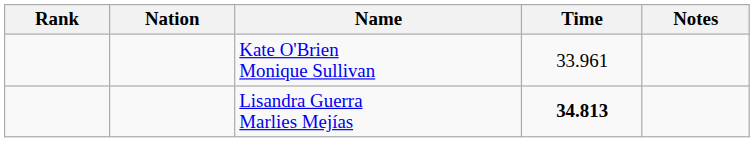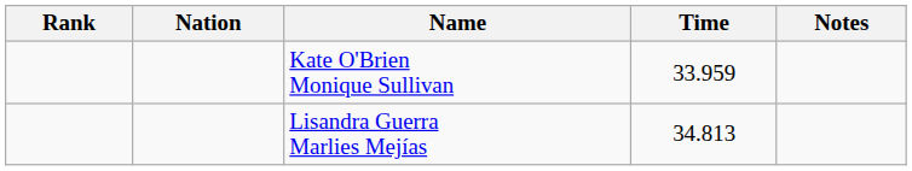 <table class="wikitable sortable" style="text-align:center"  width=50%>
 <tr>
 <th>Rank</th>
 <th>Nation</th>
 <th>Name</th>
 <th>Time</th>
 <th>Notes</th>
 </tr>
 <tr>
 <td></td>
 <td align=left></td>
 <td align=left><a href='#'>Kate O'Brien</a><br><a href='#'>Monique Sullivan</a></td>
-<td>33.961</td>
+<td>33.959</td>
 <td></td>
 </tr>
 <tr>
 <td></td>
 <td align=left></td>
 <td align=left><a href='#'>Lisandra Guerra</a><br><a href='#'>Marlies Mejías</a></td>
-<td><strong>34.813</strong></td>
+<td>34.813</td>
 <td></td>
 </tr>
 </table>
